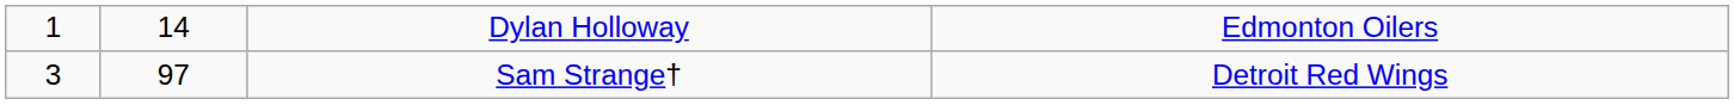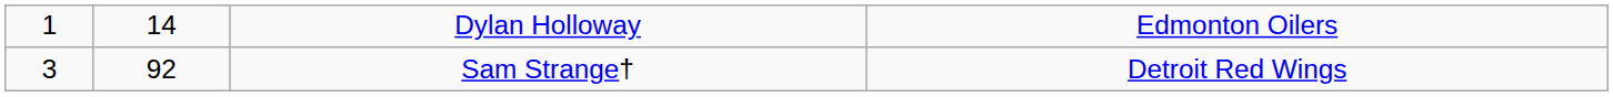 <table class="wikitable" width="60%">
 <tr align="center" bgcolor="">
 <td>1</td>
 <td>14</td>
 <td><a href='#'>Dylan Holloway</a></td>
 <td><a href='#'>Edmonton Oilers</a></td>
 </tr>
 <tr align="center" bgcolor="">
 <td>3</td>
-<td>97</td>
+<td>92</td>
 <td><a href='#'>Sam Strange</a>†</td>
 <td><a href='#'>Detroit Red Wings</a></td>
 </tr>
 </table>
